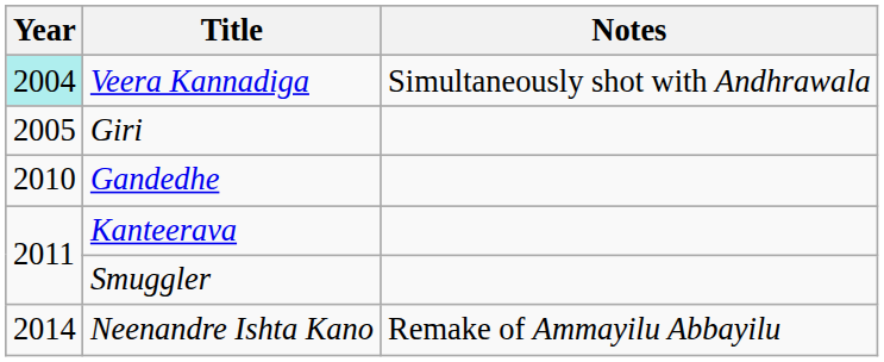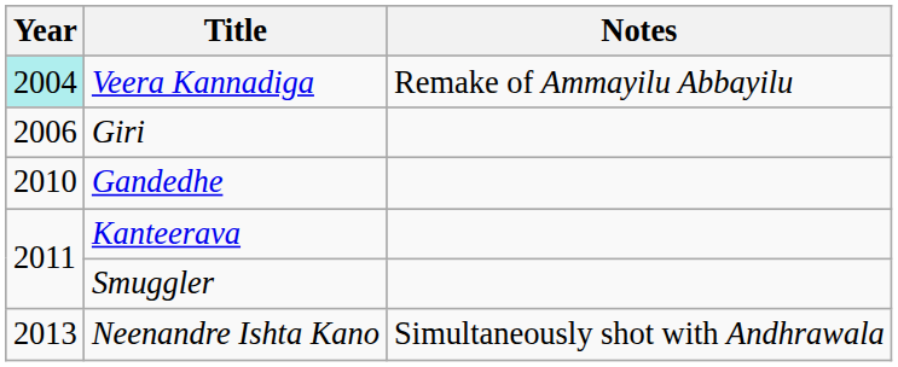 <table class="wikitable sortable">
 <tr>
 <th>Year</th>
 <th>Title</th>
 <th>Notes</th>
 </tr>
 <tr>
 <td style="background: paleturquoise;">2004</td>
 <td><em><a href='#'>Veera Kannadiga</a></em></td>
-<td>Simultaneously shot with <em>Andhrawala</em></td>
+<td>Remake of <em>Ammayilu Abbayilu</em></td>
 </tr>
 <tr>
-<td>2005</td>
+<td>2006</td>
 <td><em>Giri</em></td>
 <td></td>
 </tr>
 <tr>
 <td>2010</td>
 <td><em><a href='#'>Gandedhe</a></em></td>
 <td></td>
 </tr>
 <tr>
 <td rowspan="2">2011</td>
 <td><em><a href='#'>Kanteerava</a></em></td>
 <td></td>
 </tr>
 <tr>
 <td><em>Smuggler</em></td>
 <td></td>
 </tr>
 <tr>
-<td>2014</td>
+<td>2013</td>
 <td><em>Neenandre Ishta Kano</em></td>
-<td>Remake of <em>Ammayilu Abbayilu</em></td>
+<td>Simultaneously shot with <em>Andhrawala</em></td>
 </tr>
 </table>
